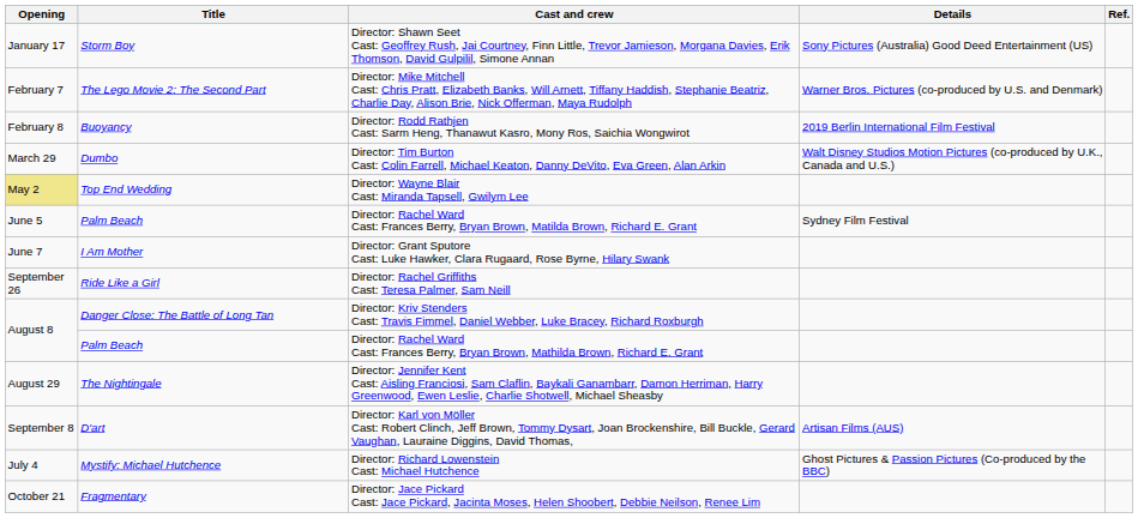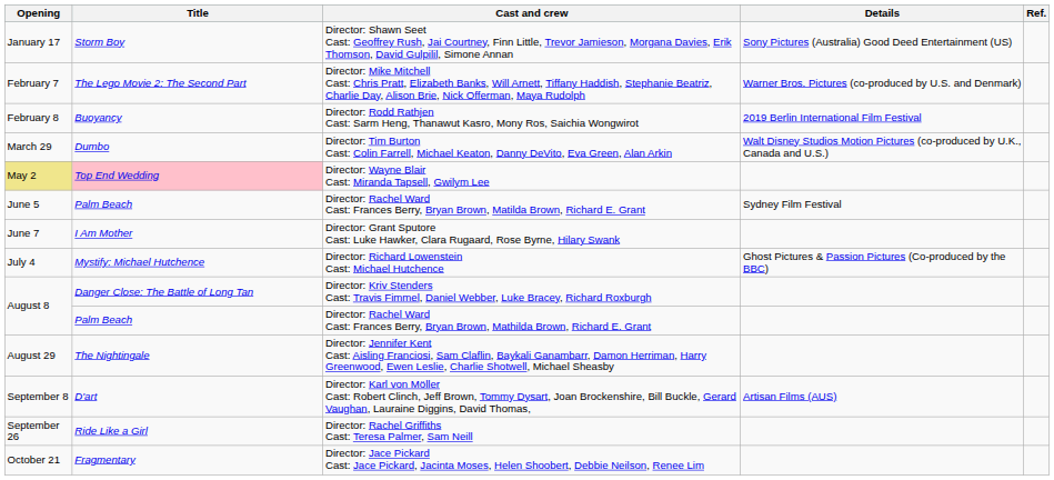 <table class="wikitable">
 <tr style="background:#b0e0e6; text-align:center;">
 <th>Opening</th>
 <th style="width:24%;">Title</th>
 <th style="width:40%;">Cast and crew</th>
 <th>Details</th>
 <th style="width:2%;">Ref.</th>
 </tr>
 <tr>
 <td>January 17</td>
 <td><em><a href='#'>Storm Boy</a></em></td>
 <td>Director: Shawn Seet<br> Cast: <a href='#'>Geoffrey Rush</a>, <a href='#'>Jai Courtney</a>, Finn Little, <a href='#'>Trevor Jamieson</a>, <a href='#'>Morgana Davies</a>, <a href='#'>Erik Thomson</a>, <a href='#'>David Gulpilil</a>, Simone Annan</td>
 <td><a href='#'>Sony Pictures</a> (Australia) Good Deed Entertainment (US)</td>
 <td style="text-align:center"></td>
 </tr>
 <tr>
 <td>February 7</td>
 <td><em><a href='#'>The Lego Movie 2: The Second Part</a></em></td>
 <td>Director:  <a href='#'>Mike Mitchell</a><br>Cast: <a href='#'>Chris Pratt</a>, <a href='#'>Elizabeth Banks</a>, <a href='#'>Will Arnett</a>, <a href='#'>Tiffany Haddish</a>, <a href='#'>Stephanie Beatriz</a>, <a href='#'>Charlie Day</a>, <a href='#'>Alison Brie</a>, <a href='#'>Nick Offerman</a>, <a href='#'>Maya Rudolph</a></td>
 <td><a href='#'>Warner Bros. Pictures</a> (co-produced by U.S. and Denmark)</td>
 <td style="text-align:center"></td>
 </tr>
 <tr>
 <td>February 8</td>
 <td><a href='#'><em>Buoyancy</em></a></td>
 <td>Director: <a href='#'>Rodd Rathjen</a><br>Cast: Sarm Heng, Thanawut Kasro, Mony Ros, Saichia Wongwirot</td>
 <td><a href='#'>2019 Berlin International Film Festival</a></td>
 <td style="text-align:center"></td>
 </tr>
 <tr>
 <td>March 29</td>
 <td><a href='#'><em>Dumbo</em></a></td>
 <td>Director: <a href='#'>Tim Burton</a><br>Cast: <a href='#'>Colin Farrell</a>, <a href='#'>Michael Keaton</a>, <a href='#'>Danny DeVito</a>, <a href='#'>Eva Green</a>, <a href='#'>Alan Arkin</a></td>
 <td><a href='#'>Walt Disney Studios Motion Pictures</a> (co-produced by U.K., Canada and U.S.)</td>
 <td></td>
 </tr>
 <tr>
 <td style="background: khaki;">May 2</td>
-<td><em><a href='#'>Top End Wedding</a></em></td>
+<td style="background: pink;"><em><a href='#'>Top End Wedding</a></em></td>
 <td>Director: <a href='#'>Wayne Blair</a><br>Cast: <a href='#'>Miranda Tapsell</a>, <a href='#'>Gwilym Lee</a></td>
 <td></td>
 <td style="text-align:center"></td>
 </tr>
 <tr>
 <td>June 5</td>
 <td><a href='#'><em>Palm Beach</em></a></td>
 <td>Director: <a href='#'>Rachel Ward</a><br>Cast: Frances Berry, <a href='#'>Bryan Brown</a>, <a href='#'>Matilda Brown</a>, <a href='#'>Richard E. Grant</a></td>
 <td>Sydney Film Festival</td>
 <td style="text-align:center"></td>
 </tr>
 <tr>
 <td>June 7</td>
 <td><em><a href='#'>I Am Mother</a></em></td>
 <td>Director: Grant Sputore<br> Cast: Luke Hawker, Clara Rugaard, Rose Byrne, <a href='#'>Hilary Swank</a></td>
 <td></td>
 <td style="text-align:center"></td>
 </tr>
 <tr>
-<td>September 26</td>
-<td><em><a href='#'>Ride Like a Girl</a></em></td>
-<td>Director: <a href='#'>Rachel Griffiths</a><br>Cast: <a href='#'>Teresa Palmer</a>, <a href='#'>Sam Neill</a></td>
-<td></td>
-<td></td>
+<td>July 4</td>
+<td><em><a href='#'>Mystify: Michael Hutchence</a></em></td>
+<td>Director: <a href='#'>Richard Lowenstein</a><br> Cast: <a href='#'>Michael Hutchence</a></td>
+<td>Ghost Pictures & <a href='#'>Passion Pictures</a> (Co-produced by the <a href='#'>BBC</a>)</td>
+<td style="text-align:center"></td>
 </tr>
 <tr>
 <td rowspan="2">August 8</td>
 <td><em><a href='#'>Danger Close: The Battle of Long Tan</a></em></td>
 <td>Director: <a href='#'>Kriv Stenders</a><br> Cast: <a href='#'>Travis Fimmel</a>, <a href='#'>Daniel Webber</a>, <a href='#'>Luke Bracey</a>, <a href='#'>Richard Roxburgh</a></td>
 <td></td>
 <td style="text-align:center"></td>
 </tr>
 <tr>
 <td><a href='#'><em>Palm Beach</em></a></td>
 <td>Director: <a href='#'>Rachel Ward</a><br>Cast: Frances Berry, <a href='#'>Bryan Brown</a>, <a href='#'>Mathilda Brown</a>, <a href='#'>Richard E. Grant</a></td>
 <td></td>
 <td style="text-align:center"></td>
 </tr>
 <tr>
 <td>August 29</td>
 <td><em><a href='#'>The Nightingale</a></em></td>
 <td>Director: <a href='#'>Jennifer Kent</a><br> Cast: <a href='#'>Aisling Franciosi</a>, <a href='#'>Sam Claflin</a>, <a href='#'>Baykali Ganambarr</a>, <a href='#'>Damon Herriman</a>, <a href='#'>Harry Greenwood</a>, <a href='#'>Ewen Leslie</a>, <a href='#'>Charlie Shotwell</a>, Michael Sheasby</td>
 <td></td>
 <td style="text-align:center"></td>
 </tr>
 <tr>
 <td>September 8</td>
 <td><em><a href='#'>D'art</a></em></td>
 <td>Director: <a href='#'>Karl von Möller</a><br> Cast: Robert Clinch, Jeff Brown, <a href='#'>Tommy Dysart</a>, Joan Brockenshire, Bill Buckle, <a href='#'>Gerard Vaughan</a>, Lauraine Diggins, David Thomas,</td>
 <td><a href='#'>Artisan Films (AUS)</a></td>
 <td style="text-align:center"></td>
 </tr>
 <tr>
-<td>July 4</td>
-<td><em><a href='#'>Mystify: Michael Hutchence</a></em></td>
-<td>Director: <a href='#'>Richard Lowenstein</a><br> Cast: <a href='#'>Michael Hutchence</a></td>
-<td>Ghost Pictures & <a href='#'>Passion Pictures</a> (Co-produced by the <a href='#'>BBC</a>)</td>
-<td style="text-align:center"></td>
+<td>September 26</td>
+<td><em><a href='#'>Ride Like a Girl</a></em></td>
+<td>Director: <a href='#'>Rachel Griffiths</a><br>Cast: <a href='#'>Teresa Palmer</a>, <a href='#'>Sam Neill</a></td>
+<td></td>
+<td></td>
 </tr>
 <tr>
 <td>October 21</td>
 <td><em><a href='#'>Fragmentary</a></em></td>
 <td>Director: <a href='#'>Jace Pickard</a><br> Cast: <a href='#'>Jace Pickard</a>, <a href='#'>Jacinta Moses</a>, <a href='#'>Helen Shoobert</a>, <a href='#'>Debbie Neilson</a>, <a href='#'>Renee Lim</a></td>
 <td></td>
 <td style="text-align:center"></td>
 </tr>
 </table>
